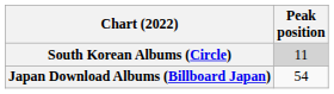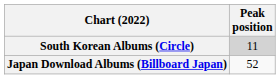 <table class="wikitable plainrowheaders" style="text-align:center">
 <tr>
 <th scope="col">Chart (2022)</th>
 <th scope="col">Peak<br>position</th>
 </tr>
 <tr>
 <th scope="row">South Korean Albums (<a href='#'>Circle</a>)</th>
 <td style="background: lightgrey;">11</td>
 </tr>
 <tr>
 <th scope="row">Japan Download Albums (<a href='#'>Billboard Japan</a>)</th>
-<td>54</td>
+<td>52</td>
 </tr>
 </table>
